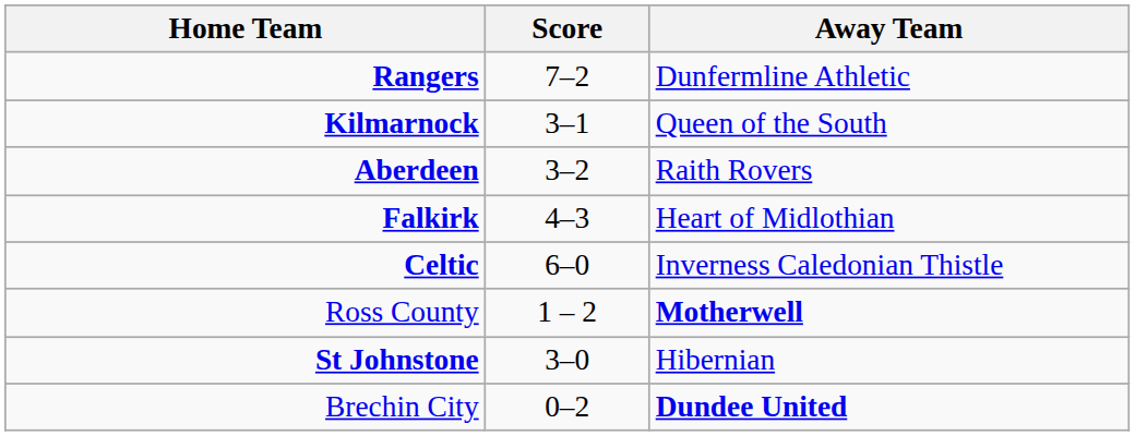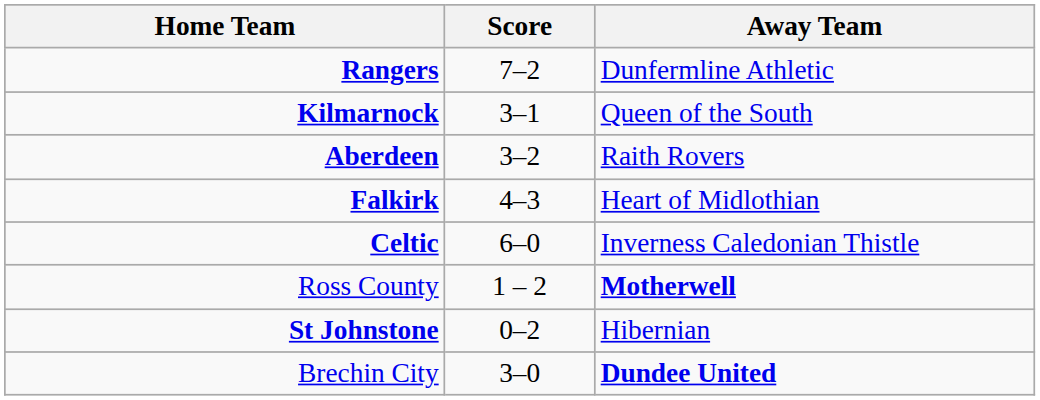 <table class="wikitable" style="border-collapse: collapse;">
 <tr>
 <th align="right" width="250">Home Team</th>
 <th align="center" width="80"> Score </th>
 <th align="left" width="250">Away Team</th>
 </tr>
 <tr>
 <td style="text-align: right;"><strong><a href='#'>Rangers</a></strong></td>
 <td style="text-align: center;">7–2</td>
 <td style="text-align: left;"><a href='#'>Dunfermline Athletic</a></td>
 </tr>
 <tr>
 <td style="text-align: right;"><strong><a href='#'>Kilmarnock</a></strong></td>
 <td style="text-align: center;">3–1</td>
 <td style="text-align: left;"><a href='#'>Queen of the South</a></td>
 </tr>
 <tr>
 <td style="text-align: right;"><strong><a href='#'>Aberdeen</a></strong></td>
 <td style="text-align: center;">3–2</td>
 <td style="text-align: left;"><a href='#'>Raith Rovers</a></td>
 </tr>
 <tr>
 <td style="text-align: right;"><strong><a href='#'>Falkirk</a></strong></td>
 <td style="text-align: center;">4–3</td>
 <td style="text-align: left;"><a href='#'>Heart of Midlothian</a></td>
 </tr>
 <tr>
 <td style="text-align: right;"><strong><a href='#'>Celtic</a></strong></td>
 <td style="text-align: center;">6–0</td>
 <td style="text-align: left;"><a href='#'>Inverness Caledonian Thistle</a></td>
 </tr>
 <tr>
 <td style="text-align: right;"><a href='#'>Ross County</a></td>
 <td style="text-align: center;">1 – 2 </td>
 <td style="text-align: left;"><strong><a href='#'>Motherwell</a></strong></td>
 </tr>
 <tr>
 <td style="text-align: right;"><strong><a href='#'>St Johnstone</a></strong></td>
-<td style="text-align: center;">3–0</td>
+<td style="text-align: center;">0–2</td>
 <td style="text-align: left;"><a href='#'>Hibernian</a></td>
 </tr>
 <tr>
 <td style="text-align: right;"><a href='#'>Brechin City</a></td>
-<td style="text-align: center;">0–2</td>
+<td style="text-align: center;">3–0</td>
 <td style="text-align: left;"><strong><a href='#'>Dundee United</a></strong></td>
 </tr>
 </table>
